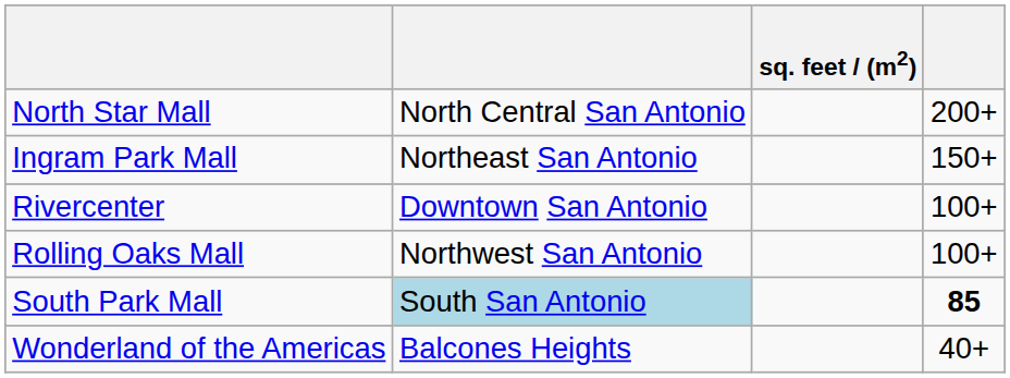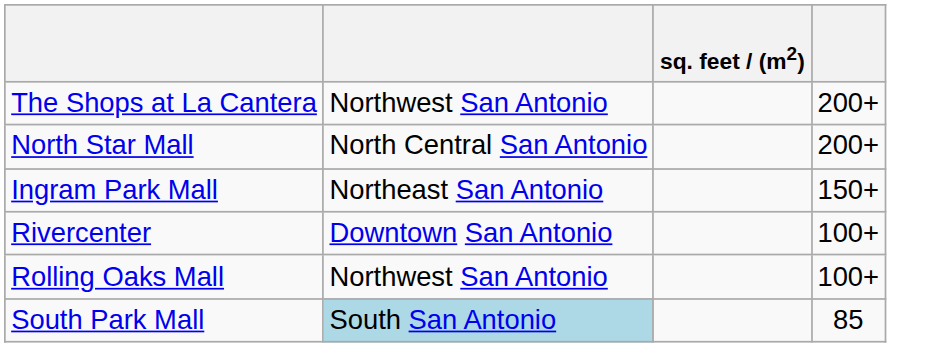 <table class="wikitable sortable">
 <tr>
 <th></th>
 <th></th>
 <th><br><small>sq. feet / (m<sup>2</sup>)</small></th>
 <th></th>
+</tr>
+<tr>
+<td><a href='#'>The Shops at La Cantera</a></td>
+<td>Northwest <a href='#'>San Antonio</a></td>
+<td></td>
+<td style="text-align: center;">200+</td>
 </tr>
 <tr>
 <td><a href='#'>North Star Mall</a></td>
 <td>North Central <a href='#'>San Antonio</a></td>
 <td></td>
 <td style="text-align: center;">200+</td>
 </tr>
 <tr>
 <td><a href='#'>Ingram Park Mall</a></td>
 <td>Northeast <a href='#'>San Antonio</a></td>
 <td></td>
 <td style="text-align: center;">150+</td>
 </tr>
 <tr>
 <td><a href='#'>Rivercenter</a></td>
 <td><a href='#'>Downtown</a> <a href='#'>San Antonio</a></td>
 <td></td>
 <td style="text-align: center;">100+</td>
 </tr>
 <tr>
 <td><a href='#'>Rolling Oaks Mall</a></td>
 <td>Northwest <a href='#'>San Antonio</a></td>
 <td></td>
 <td style="text-align: center;">100+</td>
 </tr>
 <tr>
 <td><a href='#'>South Park Mall</a></td>
 <td style="background: lightblue;">South <a href='#'>San Antonio</a></td>
 <td></td>
-<td style="text-align: center;"><strong>85</strong></td>
-</tr>
-<tr>
-<td><a href='#'>Wonderland of the Americas</a></td>
-<td><a href='#'>Balcones Heights</a></td>
-<td></td>
-<td style="text-align: center;">40+</td>
+<td style="text-align: center;">85</td>
 </tr>
 </table>
